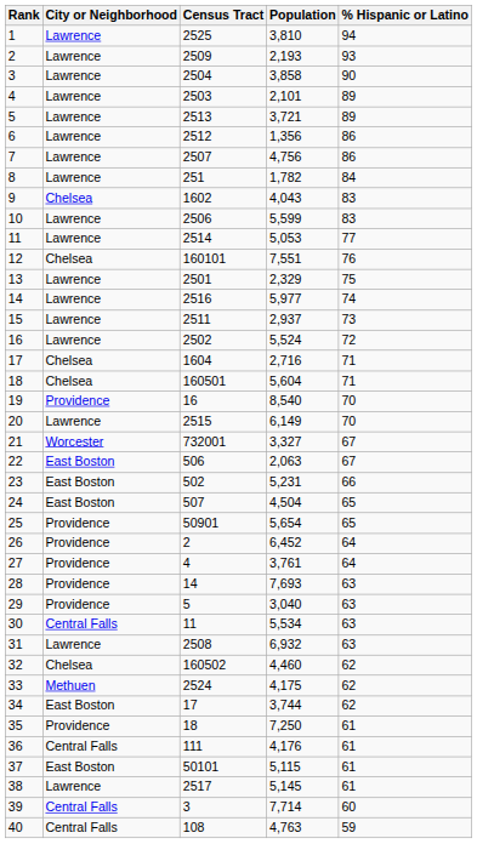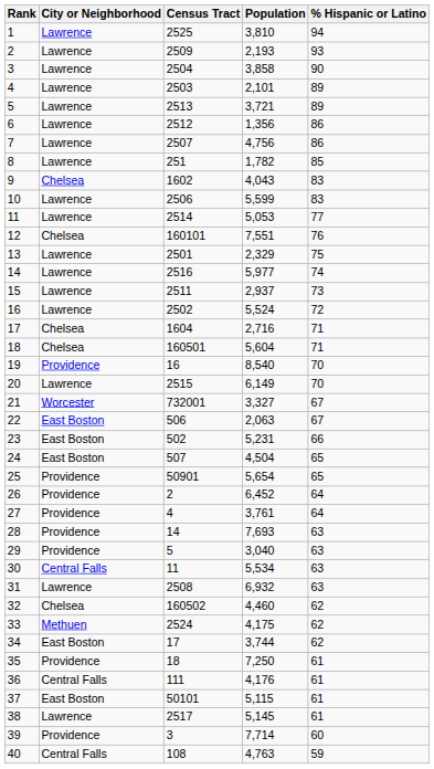 <table class="wikitable sortable collapsible collapsed">
 <tr>
 <th>Rank</th>
 <th>City or Neighborhood</th>
 <th>Census Tract</th>
 <th>Population</th>
 <th>% Hispanic or Latino</th>
 </tr>
 <tr>
 <td>1</td>
 <td><a href='#'>Lawrence</a></td>
 <td>2525</td>
 <td>3,810</td>
 <td>94</td>
 </tr>
 <tr>
 <td>2</td>
 <td Lawrence, Massachusetts>Lawrence</td>
 <td>2509</td>
 <td>2,193</td>
 <td>93</td>
 </tr>
 <tr>
 <td>3</td>
 <td Lawrence, Massachusetts>Lawrence</td>
 <td>2504</td>
 <td>3,858</td>
 <td>90</td>
 </tr>
 <tr>
 <td>4</td>
 <td Lawrence, Massachusetts>Lawrence</td>
 <td>2503</td>
 <td>2,101</td>
 <td>89</td>
 </tr>
 <tr>
 <td>5</td>
 <td Lawrence, Massachusetts>Lawrence</td>
 <td>2513</td>
 <td>3,721</td>
 <td>89</td>
 </tr>
 <tr>
 <td>6</td>
 <td Lawrence, Massachusetts>Lawrence</td>
 <td>2512</td>
 <td>1,356</td>
 <td>86</td>
 </tr>
 <tr>
 <td>7</td>
 <td Lawrence, Massachusetts>Lawrence</td>
 <td>2507</td>
 <td>4,756</td>
 <td>86</td>
 </tr>
 <tr>
 <td>8</td>
 <td Lawrence, Massachusetts>Lawrence</td>
 <td>251</td>
 <td>1,782</td>
-<td>84</td>
+<td>85</td>
 </tr>
 <tr>
 <td>9</td>
 <td><a href='#'>Chelsea</a></td>
 <td>1602</td>
 <td>4,043</td>
 <td>83</td>
 </tr>
 <tr>
 <td>10</td>
 <td Lawrence, Massachusetts>Lawrence</td>
 <td>2506</td>
 <td>5,599</td>
 <td>83</td>
 </tr>
 <tr>
 <td>11</td>
 <td Lawrence, Massachusetts>Lawrence</td>
 <td>2514</td>
 <td>5,053</td>
 <td>77</td>
 </tr>
 <tr>
 <td>12</td>
 <td Chelsea, Massachusetts>Chelsea</td>
 <td>160101</td>
 <td>7,551</td>
 <td>76</td>
 </tr>
 <tr>
 <td>13</td>
 <td Lawrence, Massachusetts>Lawrence</td>
 <td>2501</td>
 <td>2,329</td>
 <td>75</td>
 </tr>
 <tr>
 <td>14</td>
 <td Lawrence, Massachusetts>Lawrence</td>
 <td>2516</td>
 <td>5,977</td>
 <td>74</td>
 </tr>
 <tr>
 <td>15</td>
 <td Lawrence, Massachusetts>Lawrence</td>
 <td>2511</td>
 <td>2,937</td>
 <td>73</td>
 </tr>
 <tr>
 <td>16</td>
 <td Lawrence, Massachusetts>Lawrence</td>
 <td>2502</td>
 <td>5,524</td>
 <td>72</td>
 </tr>
 <tr>
 <td>17</td>
 <td Chelsea, Massachusetts>Chelsea</td>
 <td>1604</td>
 <td>2,716</td>
 <td>71</td>
 </tr>
 <tr>
 <td>18</td>
 <td Chelsea, Massachusetts>Chelsea</td>
 <td>160501</td>
 <td>5,604</td>
 <td>71</td>
 </tr>
 <tr>
 <td>19</td>
 <td><a href='#'>Providence</a></td>
 <td>16</td>
 <td>8,540</td>
 <td>70</td>
 </tr>
 <tr>
 <td>20</td>
 <td Lawrence, Massachusetts>Lawrence</td>
 <td>2515</td>
 <td>6,149</td>
 <td>70</td>
 </tr>
 <tr>
 <td>21</td>
 <td><a href='#'>Worcester</a></td>
 <td>732001</td>
 <td>3,327</td>
 <td>67</td>
 </tr>
 <tr>
 <td>22</td>
 <td><a href='#'>East Boston</a></td>
 <td>506</td>
 <td>2,063</td>
 <td>67</td>
 </tr>
 <tr>
 <td>23</td>
 <td>East Boston</td>
 <td>502</td>
 <td>5,231</td>
 <td>66</td>
 </tr>
 <tr>
 <td>24</td>
 <td>East Boston</td>
 <td>507</td>
 <td>4,504</td>
 <td>65</td>
 </tr>
 <tr>
 <td>25</td>
 <td Providence, Rhode Island>Providence</td>
 <td>50901</td>
 <td>5,654</td>
 <td>65</td>
 </tr>
 <tr>
 <td>26</td>
 <td Providence, Rhode Island>Providence</td>
 <td>2</td>
 <td>6,452</td>
 <td>64</td>
 </tr>
 <tr>
 <td>27</td>
 <td Providence, Rhode Island>Providence</td>
 <td>4</td>
 <td>3,761</td>
 <td>64</td>
 </tr>
 <tr>
 <td>28</td>
 <td Providence, Rhode Island>Providence</td>
 <td>14</td>
 <td>7,693</td>
 <td>63</td>
 </tr>
 <tr>
 <td>29</td>
 <td Providence, Rhode Island>Providence</td>
 <td>5</td>
 <td>3,040</td>
 <td>63</td>
 </tr>
 <tr>
 <td>30</td>
 <td><a href='#'>Central Falls</a></td>
 <td>11</td>
 <td>5,534</td>
 <td>63</td>
 </tr>
 <tr>
 <td>31</td>
 <td Lawrence, Massachusetts>Lawrence</td>
 <td>2508</td>
 <td>6,932</td>
 <td>63</td>
 </tr>
 <tr>
 <td>32</td>
 <td Chelsea, Massachusetts>Chelsea</td>
 <td>160502</td>
 <td>4,460</td>
 <td>62</td>
 </tr>
 <tr>
 <td>33</td>
 <td><a href='#'>Methuen</a></td>
 <td>2524</td>
 <td>4,175</td>
 <td>62</td>
 </tr>
 <tr>
 <td>34</td>
 <td>East Boston</td>
 <td>17</td>
 <td>3,744</td>
 <td>62</td>
 </tr>
 <tr>
 <td>35</td>
 <td Providence, Rhode Island>Providence</td>
 <td>18</td>
 <td>7,250</td>
 <td>61</td>
 </tr>
 <tr>
 <td>36</td>
 <td Central Falls, Rhode Island>Central Falls</td>
 <td>111</td>
 <td>4,176</td>
 <td>61</td>
 </tr>
 <tr>
 <td>37</td>
 <td>East Boston</td>
 <td>50101</td>
 <td>5,115</td>
 <td>61</td>
 </tr>
 <tr>
 <td>38</td>
 <td Lawrence, Massachusetts>Lawrence</td>
 <td>2517</td>
 <td>5,145</td>
 <td>61</td>
 </tr>
 <tr>
 <td>39</td>
-<td><a href='#'>Central Falls</a></td>
+<td Providence, Rhode Island>Providence</td>
 <td>3</td>
 <td>7,714</td>
 <td>60</td>
 </tr>
 <tr>
 <td>40</td>
 <td Central Falls, Rhode Island>Central Falls</td>
 <td>108</td>
 <td>4,763</td>
 <td>59</td>
 </tr>
 </table>
